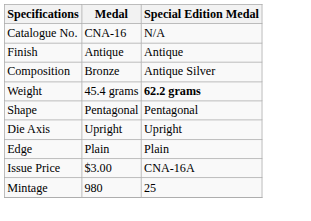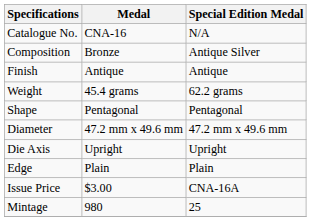 <table class="wikitable">
 <tr>
 <th>Specifications</th>
 <th>Medal</th>
 <th>Special Edition Medal</th>
 </tr>
 <tr>
 <td>Catalogue No.</td>
 <td>CNA-16</td>
 <td>N/A</td>
 </tr>
 <tr>
+<td>Composition</td>
+<td>Bronze</td>
+<td>Antique Silver</td>
+</tr>
+<tr>
 <td>Finish</td>
 <td>Antique</td>
 <td>Antique</td>
 </tr>
 <tr>
-<td>Composition</td>
-<td>Bronze</td>
-<td>Antique Silver</td>
-</tr>
-<tr>
 <td>Weight</td>
 <td>45.4 grams</td>
-<td><strong>62.2 grams</strong></td>
+<td>62.2 grams</td>
 </tr>
 <tr>
 <td>Shape</td>
 <td>Pentagonal</td>
 <td>Pentagonal</td>
+</tr>
+<tr>
+<td>Diameter</td>
+<td>47.2 mm x 49.6 mm</td>
+<td>47.2 mm x 49.6 mm</td>
 </tr>
 <tr>
 <td>Die Axis</td>
 <td>Upright</td>
 <td>Upright</td>
 </tr>
 <tr>
 <td>Edge</td>
 <td>Plain</td>
 <td>Plain</td>
 </tr>
 <tr>
 <td>Issue Price</td>
 <td>$3.00</td>
 <td>CNA-16A</td>
 </tr>
 <tr>
 <td>Mintage</td>
 <td>980</td>
 <td>25</td>
 </tr>
 <tr>
 </tr>
 </table>
